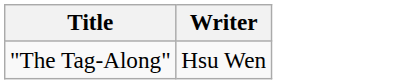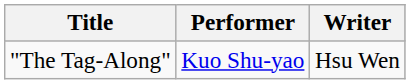 <table class="wikitable">
 <tr>
 <th>Title</th>
+<th>Performer</th>
 <th>Writer</th>
 </tr>
 <tr>
 <td>"The Tag-Along"</td>
+<td><a href='#'>Kuo Shu-yao</a></td>
 <td>Hsu Wen</td>
 </tr>
 </table>
